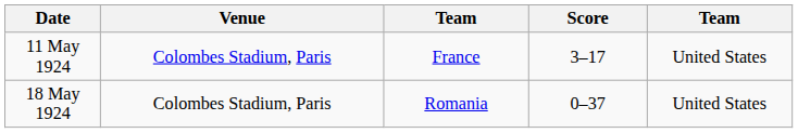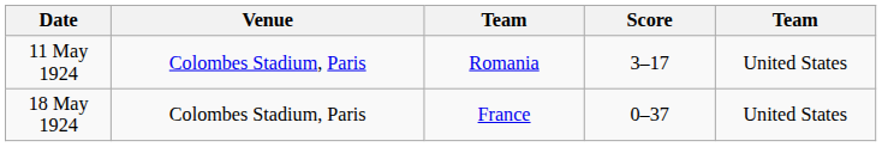 <table class="wikitable" style="text-align:center;">
 <tr>
 <th style="width:80px">Date</th>
 <th style="width:250px">Venue</th>
 <th style="width:125px">Team</th>
 <th style="width:100px">Score</th>
 <th style="width:125px">Team</th>
 </tr>
 <tr>
 <td>11 May 1924</td>
 <td><a href='#'>Colombes Stadium</a>, <a href='#'>Paris</a></td>
-<td><a href='#'>France</a></td>
+<td><a href='#'>Romania</a></td>
 <td>3–17</td>
 <td>United States</td>
 </tr>
 <tr>
 <td>18 May 1924</td>
 <td>Colombes Stadium, Paris</td>
-<td><a href='#'>Romania</a></td>
+<td><a href='#'>France</a></td>
 <td>0–37</td>
 <td>United States</td>
 </tr>
 </table>
